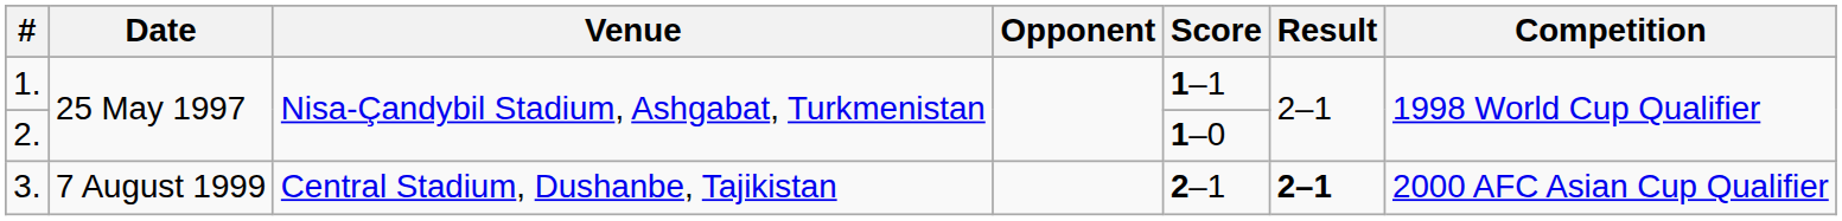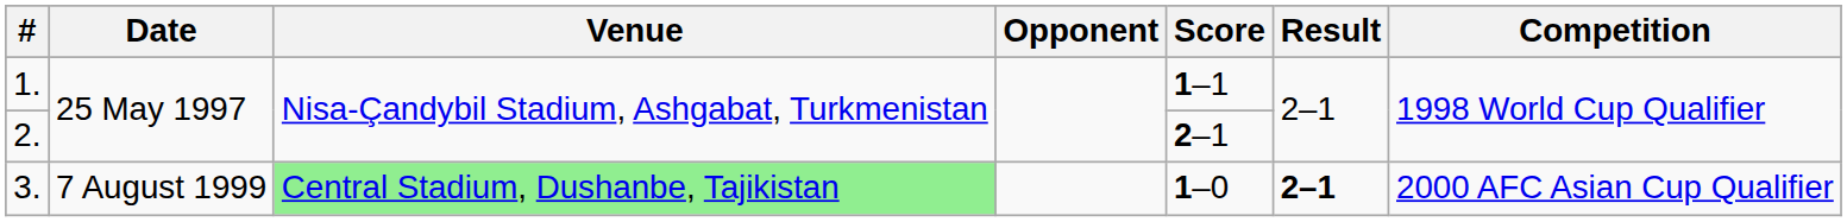 <table class="wikitable">
 <tr>
 <th>#</th>
 <th>Date</th>
 <th>Venue</th>
 <th>Opponent</th>
 <th>Score</th>
 <th>Result</th>
 <th>Competition</th>
 </tr>
 <tr>
 <td>1.</td>
 <td rowspan="2">25 May 1997</td>
 <td rowspan="2"><a href='#'>Nisa-Çandybil Stadium</a>, <a href='#'>Ashgabat</a>, <a href='#'>Turkmenistan</a></td>
 <td rowspan="2"></td>
 <td><strong>1</strong>–1</td>
 <td rowspan="2">2–1</td>
 <td rowspan="2"><a href='#'>1998 World Cup Qualifier</a></td>
 </tr>
 <tr>
 <td>2.</td>
-<td><strong>1</strong>–0</td>
+<td><strong>2</strong>–1</td>
 </tr>
 <tr>
 <td>3.</td>
 <td>7 August 1999</td>
-<td><a href='#'>Central Stadium</a>, <a href='#'>Dushanbe</a>, <a href='#'>Tajikistan</a></td>
+<td style="background: lightgreen;"><a href='#'>Central Stadium</a>, <a href='#'>Dushanbe</a>, <a href='#'>Tajikistan</a></td>
 <td></td>
-<td><strong>2</strong>–1</td>
+<td><strong>1</strong>–0</td>
 <td><strong>2–1</strong></td>
 <td><a href='#'>2000 AFC Asian Cup Qualifier</a></td>
 </tr>
 </table>
